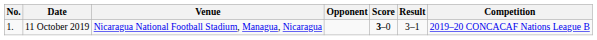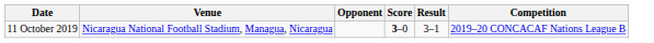 <table class="wikitable">
 <tr>
-<th>No.</th>
 <th>Date</th>
 <th>Venue</th>
 <th>Opponent</th>
 <th>Score</th>
 <th>Result</th>
 <th>Competition</th>
 </tr>
 <tr>
-<td>1.</td>
 <td>11 October 2019</td>
 <td><a href='#'>Nicaragua National Football Stadium</a>, <a href='#'>Managua</a>, <a href='#'>Nicaragua</a></td>
 <td></td>
 <td align=center><strong>3</strong>–0</td>
 <td align=center>3–1</td>
 <td><a href='#'>2019–20 CONCACAF Nations League B</a></td>
 </tr>
 </table>
